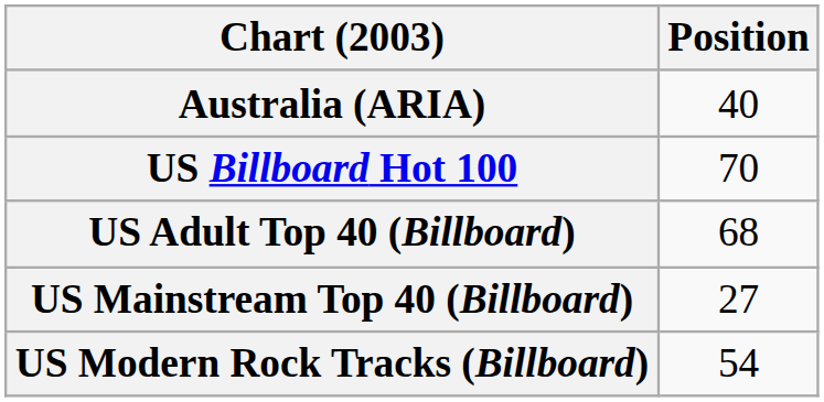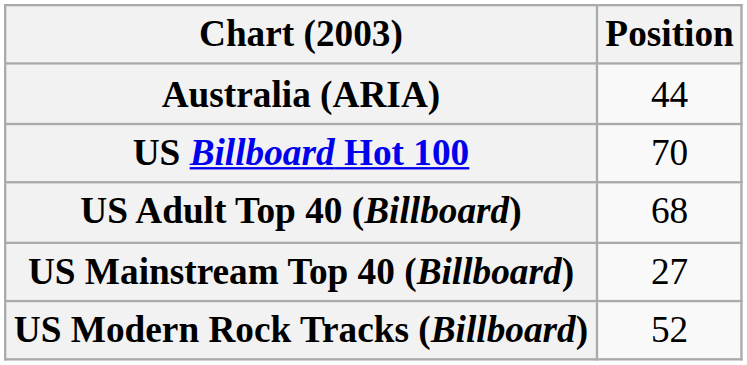 <table class="wikitable sortable plainrowheaders" style="text-align:center">
 <tr>
 <th>Chart (2003)</th>
 <th>Position</th>
 </tr>
 <tr>
 <th scope="row">Australia (ARIA)</th>
-<td>40</td>
+<td>44</td>
 </tr>
 <tr>
 <th scope="row">US <a href='#'><em>Billboard</em> Hot 100</a></th>
 <td>70</td>
 </tr>
 <tr>
 <th scope="row">US Adult Top 40 (<em>Billboard</em>)</th>
 <td>68</td>
 </tr>
 <tr>
 <th scope="row">US Mainstream Top 40 (<em>Billboard</em>)</th>
 <td>27</td>
 </tr>
 <tr>
 <th scope="row">US Modern Rock Tracks (<em>Billboard</em>)</th>
-<td>54</td>
+<td>52</td>
 </tr>
 </table>
